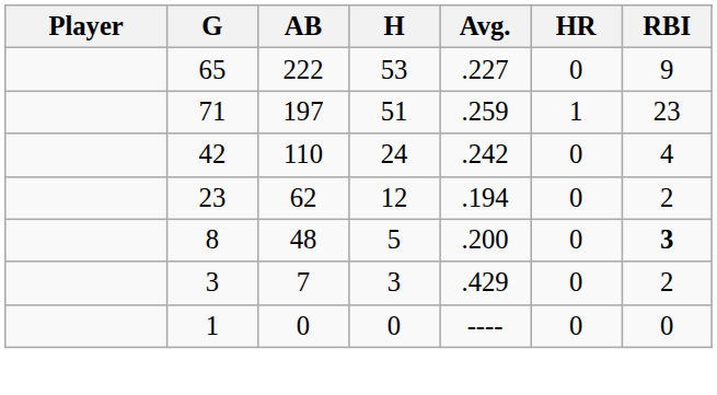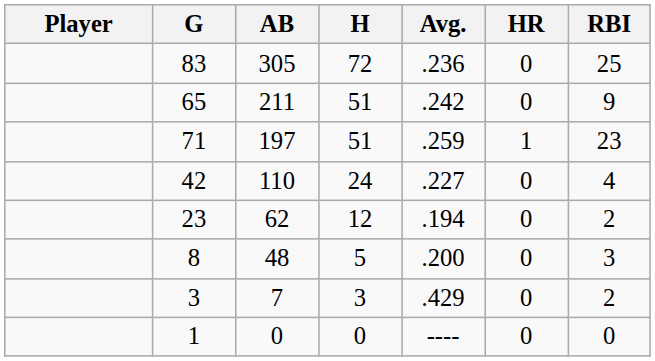 <table class="wikitable sortable">
 <tr>
 <th bgcolor="#DDDDFF" width="16%">Player</th>
 <th bgcolor="#DDDDFF" width="9%">G</th>
 <th bgcolor="#DDDDFF" width="9%">AB</th>
 <th bgcolor="#DDDDFF" width="9%">H</th>
 <th bgcolor="#DDDDFF" width="9%">Avg.</th>
 <th bgcolor="#DDDDFF" width="9%">HR</th>
 <th bgcolor="#DDDDFF" width="9%">RBI</th>
 </tr>
 <tr align="center">
 <td></td>
+<td>83</td>
+<td>305</td>
+<td>72</td>
+<td>.236</td>
+<td>0</td>
+<td>25</td>
+</tr>
+<tr align="center">
+<td></td>
 <td>65</td>
-<td>222</td>
-<td>53</td>
-<td>.227</td>
+<td>211</td>
+<td>51</td>
+<td>.242</td>
 <td>0</td>
 <td>9</td>
 </tr>
 <tr align="center">
 <td></td>
 <td>71</td>
 <td>197</td>
 <td>51</td>
 <td>.259</td>
 <td>1</td>
 <td>23</td>
 </tr>
 <tr align="center">
 <td></td>
 <td>42</td>
 <td>110</td>
 <td>24</td>
-<td>.242</td>
+<td>.227</td>
 <td>0</td>
 <td>4</td>
 </tr>
 <tr align="center">
 <td></td>
 <td>23</td>
 <td>62</td>
 <td>12</td>
 <td>.194</td>
 <td>0</td>
 <td>2</td>
 </tr>
 <tr align="center">
 <td></td>
 <td>8</td>
 <td>48</td>
 <td>5</td>
 <td>.200</td>
 <td>0</td>
-<td><strong>3</strong></td>
+<td>3</td>
 </tr>
 <tr align="center">
 <td></td>
 <td>3</td>
 <td>7</td>
 <td>3</td>
 <td>.429</td>
 <td>0</td>
 <td>2</td>
 </tr>
 <tr align="center">
 <td></td>
 <td>1</td>
 <td>0</td>
 <td>0</td>
 <td>----</td>
 <td>0</td>
 <td>0</td>
 </tr>
 </table>
